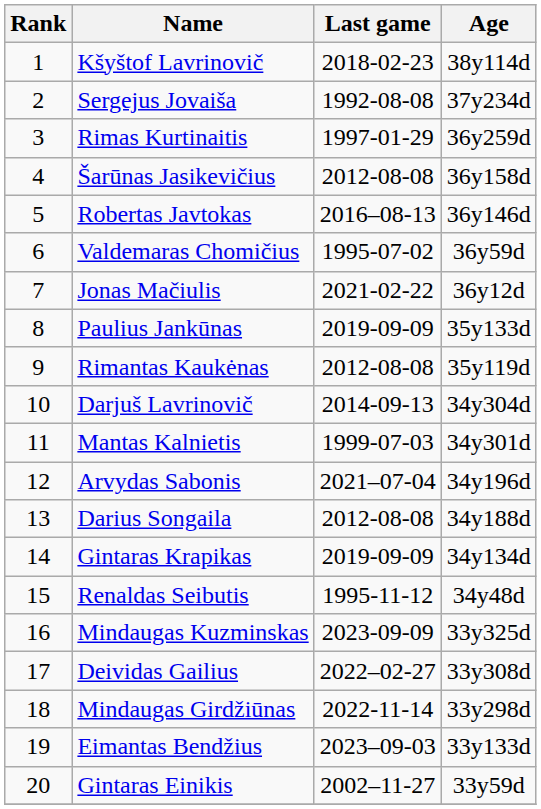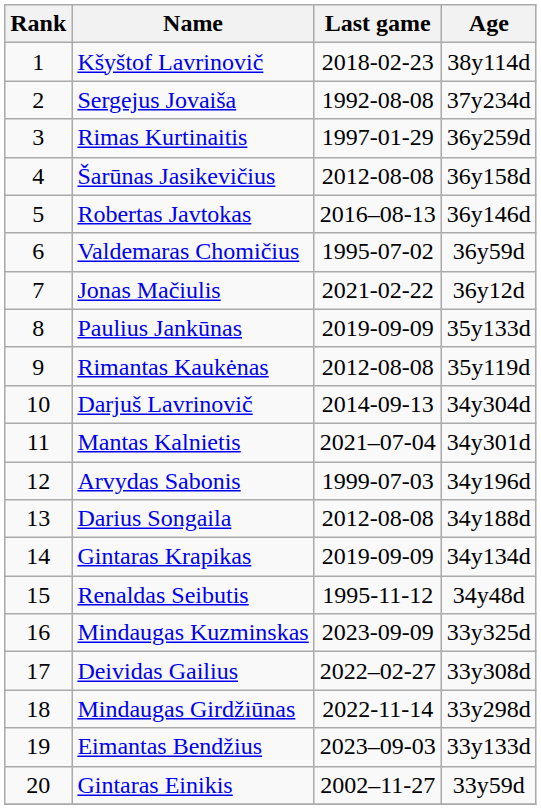 <table class="wikitable sortable" style="text-align: center;">
 <tr>
 <th>Rank</th>
 <th class="unsortable">Name</th>
 <th class="unsortable">Last game</th>
 <th>Age</th>
 </tr>
 <tr>
 <td>1</td>
 <td style="text-align: left;"><a href='#'>Kšyštof Lavrinovič</a></td>
 <td>2018-02-23</td>
 <td>38y114d</td>
 </tr>
 <tr>
 <td>2</td>
 <td style="text-align: left;"><a href='#'>Sergejus Jovaiša</a></td>
 <td>1992-08-08</td>
 <td>37y234d</td>
 </tr>
 <tr>
 <td>3</td>
 <td style="text-align: left;"><a href='#'>Rimas Kurtinaitis</a></td>
 <td>1997-01-29</td>
 <td>36y259d</td>
 </tr>
 <tr>
 <td>4</td>
 <td style="text-align: left;"><a href='#'>Šarūnas Jasikevičius</a></td>
 <td>2012-08-08</td>
 <td>36y158d</td>
 </tr>
 <tr>
 <td>5</td>
 <td style="text-align: left;"><a href='#'>Robertas Javtokas</a></td>
 <td>2016–08-13</td>
 <td>36y146d</td>
 </tr>
 <tr>
 <td>6</td>
 <td style="text-align: left;"><a href='#'>Valdemaras Chomičius</a></td>
 <td>1995-07-02</td>
 <td>36y59d</td>
 </tr>
 <tr>
 <td>7</td>
 <td style="text-align: left;"><a href='#'>Jonas Mačiulis</a></td>
 <td>2021-02-22</td>
 <td>36y12d</td>
 </tr>
 <tr>
 <td>8</td>
 <td style="text-align: left;"><a href='#'>Paulius Jankūnas</a></td>
 <td>2019-09-09</td>
 <td>35y133d</td>
 </tr>
 <tr>
 <td>9</td>
 <td style="text-align: left;"><a href='#'>Rimantas Kaukėnas</a></td>
 <td>2012-08-08</td>
 <td>35y119d</td>
 </tr>
 <tr>
 <td>10</td>
 <td style="text-align: left;"><a href='#'>Darjuš Lavrinovič</a></td>
 <td>2014-09-13</td>
 <td>34y304d</td>
 </tr>
 <tr>
 <td>11</td>
 <td style="text-align: left;"><a href='#'>Mantas Kalnietis</a></td>
-<td>1999-07-03</td>
+<td>2021–07-04</td>
 <td>34y301d</td>
 </tr>
 <tr>
 <td>12</td>
 <td style="text-align: left;"><a href='#'>Arvydas Sabonis</a></td>
-<td>2021–07-04</td>
+<td>1999-07-03</td>
 <td>34y196d</td>
 </tr>
 <tr>
 <td>13</td>
 <td style="text-align: left;"><a href='#'>Darius Songaila</a></td>
 <td>2012-08-08</td>
 <td>34y188d</td>
 </tr>
 <tr>
 <td>14</td>
 <td style="text-align: left;"><a href='#'>Gintaras Krapikas</a></td>
 <td>2019-09-09</td>
 <td>34y134d</td>
 </tr>
 <tr>
 <td>15</td>
 <td style="text-align: left;"><a href='#'>Renaldas Seibutis</a></td>
 <td>1995-11-12</td>
 <td>34y48d</td>
 </tr>
 <tr>
 <td>16</td>
 <td style="text-align: left;"><a href='#'>Mindaugas Kuzminskas</a></td>
 <td>2023-09-09</td>
 <td>33y325d</td>
 </tr>
 <tr>
 <td>17</td>
 <td style="text-align: left;"><a href='#'>Deividas Gailius</a></td>
 <td>2022–02-27</td>
 <td>33y308d</td>
 </tr>
 <tr>
 <td>18</td>
 <td style="text-align: left;"><a href='#'>Mindaugas Girdžiūnas</a></td>
 <td>2022-11-14</td>
 <td>33y298d</td>
 </tr>
 <tr>
 <td>19</td>
 <td style="text-align: left;"><a href='#'>Eimantas Bendžius</a></td>
 <td>2023–09-03</td>
 <td>33y133d</td>
 </tr>
 <tr>
 <td>20</td>
 <td style="text-align: left;"><a href='#'>Gintaras Einikis</a></td>
 <td>2002–11-27</td>
 <td>33y59d</td>
 </tr>
 <tr>
 </tr>
 </table>
